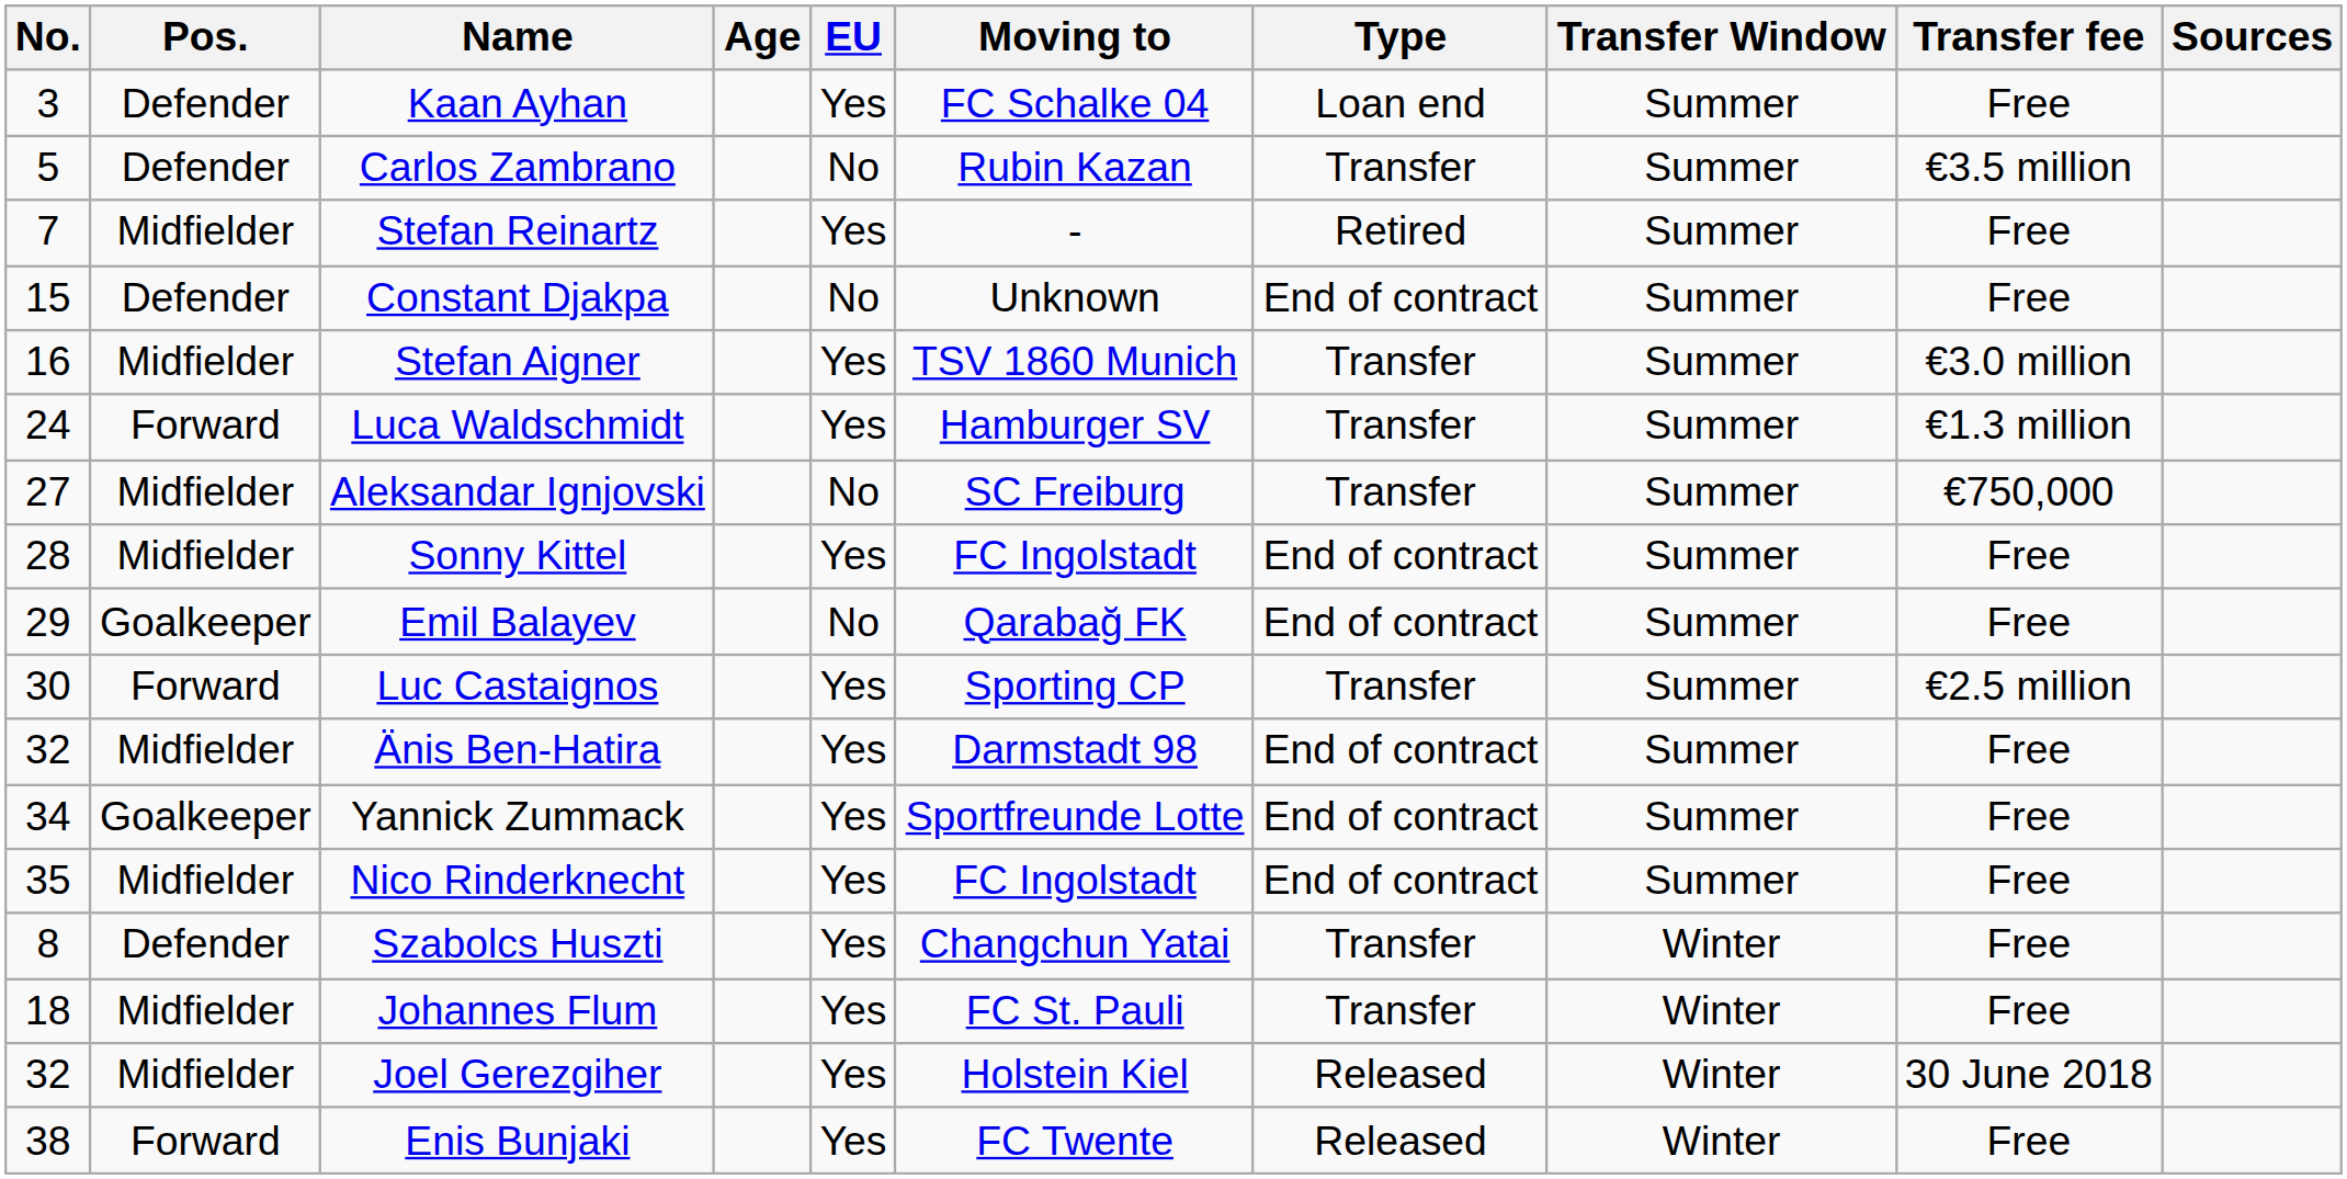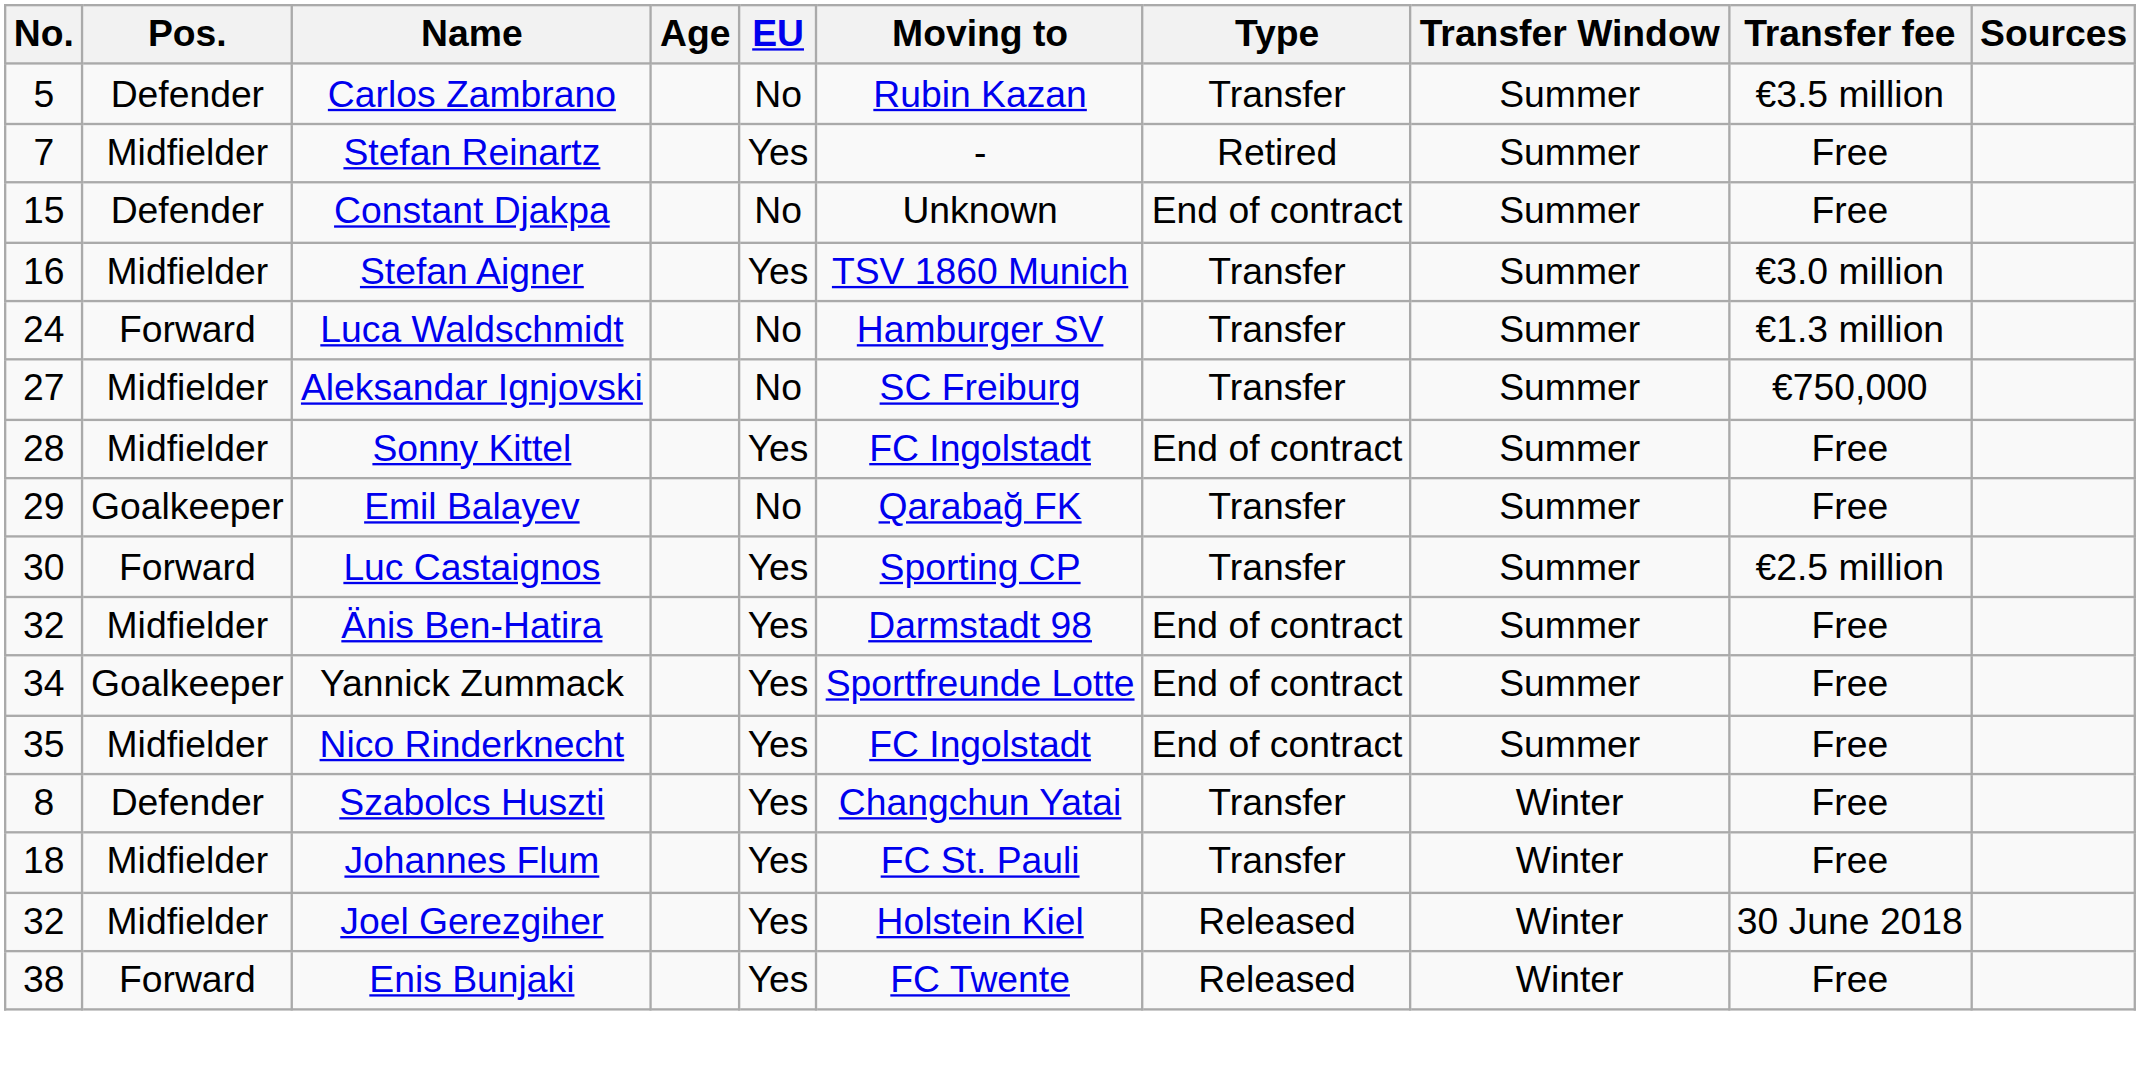 <table class="wikitable" style="text-align: center">
 <tr>
 <th>No.</th>
 <th>Pos.</th>
 <th>Name</th>
 <th>Age</th>
 <th><a href='#'>EU</a></th>
 <th>Moving to</th>
 <th>Type</th>
 <th>Transfer Window</th>
 <th>Transfer fee</th>
 <th>Sources</th>
-</tr>
-<tr>
-<td>3</td>
-<td>Defender</td>
-<td><a href='#'>Kaan Ayhan</a></td>
-<td></td>
-<td>Yes</td>
-<td><a href='#'>FC Schalke 04</a></td>
-<td>Loan end</td>
-<td>Summer</td>
-<td>Free</td>
-<td></td>
 </tr>
 <tr>
 <td>5</td>
 <td>Defender</td>
 <td><a href='#'>Carlos Zambrano</a></td>
 <td></td>
 <td>No</td>
 <td><a href='#'>Rubin Kazan</a></td>
 <td>Transfer</td>
 <td>Summer</td>
 <td>€3.5 million</td>
 <td></td>
 </tr>
 <tr>
 <td>7</td>
 <td>Midfielder</td>
 <td><a href='#'>Stefan Reinartz</a></td>
 <td></td>
 <td>Yes</td>
 <td>-</td>
 <td>Retired</td>
 <td>Summer</td>
 <td>Free</td>
 <td></td>
 </tr>
 <tr>
 <td>15</td>
 <td>Defender</td>
 <td><a href='#'>Constant Djakpa</a></td>
 <td></td>
 <td>No</td>
 <td>Unknown</td>
 <td>End of contract</td>
 <td>Summer</td>
 <td>Free</td>
 <td></td>
 </tr>
 <tr>
 <td>16</td>
 <td>Midfielder</td>
 <td><a href='#'>Stefan Aigner</a></td>
 <td></td>
 <td>Yes</td>
 <td><a href='#'>TSV 1860 Munich</a></td>
 <td>Transfer</td>
 <td>Summer</td>
 <td>€3.0 million</td>
 <td></td>
 </tr>
 <tr>
 <td>24</td>
 <td>Forward</td>
 <td><a href='#'>Luca Waldschmidt</a></td>
 <td></td>
-<td>Yes</td>
+<td>No</td>
 <td><a href='#'>Hamburger SV</a></td>
 <td>Transfer</td>
 <td>Summer</td>
 <td>€1.3 million</td>
 <td></td>
 </tr>
 <tr>
 <td>27</td>
 <td>Midfielder</td>
 <td><a href='#'>Aleksandar Ignjovski</a></td>
 <td></td>
 <td>No</td>
 <td><a href='#'>SC Freiburg</a></td>
 <td>Transfer</td>
 <td>Summer</td>
 <td>€750,000</td>
 <td></td>
 </tr>
 <tr>
 <td>28</td>
 <td>Midfielder</td>
 <td><a href='#'>Sonny Kittel</a></td>
 <td></td>
 <td>Yes</td>
 <td><a href='#'>FC Ingolstadt</a></td>
 <td>End of contract</td>
 <td>Summer</td>
 <td>Free</td>
 <td></td>
 </tr>
 <tr>
 <td>29</td>
 <td>Goalkeeper</td>
 <td><a href='#'>Emil Balayev</a></td>
 <td></td>
 <td>No</td>
 <td><a href='#'>Qarabağ FK</a></td>
-<td>End of contract</td>
+<td>Transfer</td>
 <td>Summer</td>
 <td>Free</td>
 <td></td>
 </tr>
 <tr>
 <td>30</td>
 <td>Forward</td>
 <td><a href='#'>Luc Castaignos</a></td>
 <td></td>
 <td>Yes</td>
 <td><a href='#'>Sporting CP</a></td>
 <td>Transfer</td>
 <td>Summer</td>
 <td>€2.5 million</td>
 <td></td>
 </tr>
 <tr>
 <td>32</td>
 <td>Midfielder</td>
 <td><a href='#'>Änis Ben-Hatira</a></td>
 <td></td>
 <td>Yes</td>
 <td><a href='#'>Darmstadt 98</a></td>
 <td>End of contract</td>
 <td>Summer</td>
 <td>Free</td>
 <td></td>
 </tr>
 <tr>
 <td>34</td>
 <td>Goalkeeper</td>
 <td>Yannick Zummack</td>
 <td></td>
 <td>Yes</td>
 <td><a href='#'>Sportfreunde Lotte</a></td>
 <td>End of contract</td>
 <td>Summer</td>
 <td>Free</td>
 <td></td>
 </tr>
 <tr>
 <td>35</td>
 <td>Midfielder</td>
 <td><a href='#'>Nico Rinderknecht</a></td>
 <td></td>
 <td>Yes</td>
 <td><a href='#'>FC Ingolstadt</a></td>
 <td>End of contract</td>
 <td>Summer</td>
 <td>Free</td>
 <td></td>
 </tr>
 <tr>
 <td>8</td>
 <td>Defender</td>
 <td><a href='#'>Szabolcs Huszti</a></td>
 <td></td>
 <td>Yes</td>
 <td><a href='#'>Changchun Yatai</a></td>
 <td>Transfer</td>
 <td>Winter</td>
 <td>Free</td>
 <td></td>
 </tr>
 <tr>
 <td>18</td>
 <td>Midfielder</td>
 <td><a href='#'>Johannes Flum</a></td>
 <td></td>
 <td>Yes</td>
 <td><a href='#'>FC St. Pauli</a></td>
 <td>Transfer</td>
 <td>Winter</td>
 <td>Free</td>
 <td></td>
 </tr>
 <tr>
 <td>32</td>
 <td>Midfielder</td>
 <td><a href='#'>Joel Gerezgiher</a></td>
 <td></td>
 <td>Yes</td>
 <td><a href='#'>Holstein Kiel</a></td>
 <td>Released</td>
 <td>Winter</td>
 <td>30 June 2018</td>
 <td></td>
 </tr>
 <tr>
 <td>38</td>
 <td>Forward</td>
 <td><a href='#'>Enis Bunjaki</a></td>
 <td></td>
 <td>Yes</td>
 <td><a href='#'>FC Twente</a></td>
 <td>Released</td>
 <td>Winter</td>
 <td>Free</td>
 <td></td>
 </tr>
 </table>
